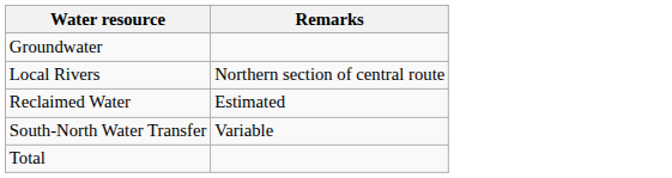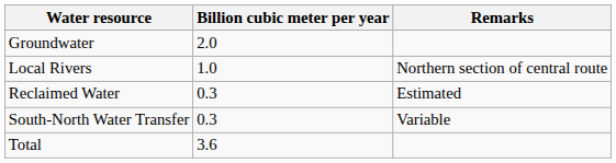 <table class="wikitable">
 <tr>
 <th>Water resource</th>
+<th>Billion cubic meter per year</th>
 <th>Remarks</th>
 </tr>
 <tr>
 <td>Groundwater</td>
+<td>2.0</td>
 <td></td>
 </tr>
 <tr>
 <td>Local Rivers</td>
+<td>1.0</td>
 <td>Northern section of central route</td>
 </tr>
 <tr>
 <td>Reclaimed Water</td>
+<td>0.3</td>
 <td>Estimated</td>
 </tr>
 <tr>
 <td>South-North Water Transfer</td>
+<td>0.3</td>
 <td>Variable</td>
 </tr>
 <tr>
 <td>Total</td>
+<td>3.6</td>
 <td></td>
 </tr>
 </table>
